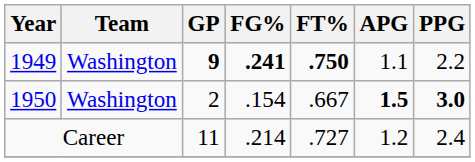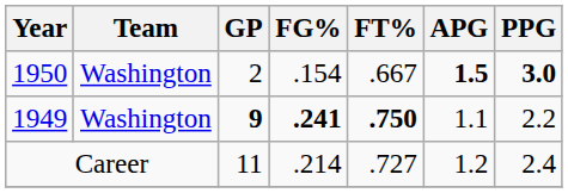 <table class="wikitable sortable" style="font-size:95%; text-align:right;">
 <tr>
 <th>Year</th>
 <th>Team</th>
 <th>GP</th>
 <th>FG%</th>
 <th>FT%</th>
 <th>APG</th>
 <th>PPG</th>
 </tr>
 <tr>
+<td style="text-align:left;"><a href='#'>1950</a></td>
+<td style="text-align:left;"><a href='#'>Washington</a></td>
+<td>2</td>
+<td>.154</td>
+<td>.667</td>
+<td><strong>1.5</strong></td>
+<td><strong>3.0</strong></td>
+</tr>
+<tr>
 <td style="text-align:left;"><a href='#'>1949</a></td>
 <td style="text-align:left;"><a href='#'>Washington</a></td>
 <td><strong>9</strong></td>
 <td><strong>.241</strong></td>
 <td><strong>.750</strong></td>
 <td>1.1</td>
 <td>2.2</td>
-</tr>
-<tr>
-<td style="text-align:left;"><a href='#'>1950</a></td>
-<td style="text-align:left;"><a href='#'>Washington</a></td>
-<td>2</td>
-<td>.154</td>
-<td>.667</td>
-<td><strong>1.5</strong></td>
-<td><strong>3.0</strong></td>
 </tr>
 <tr>
 <td style="text-align:center;" colspan="2">Career</td>
 <td>11</td>
 <td>.214</td>
 <td>.727</td>
 <td>1.2</td>
 <td>2.4</td>
 </tr>
 <tr>
 </tr>
 </table>
